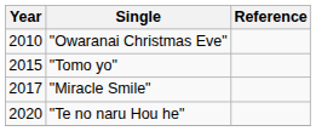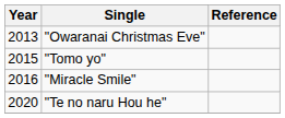 <table class="wikitable plainrowheaders" style="text-align:center;">
 <tr>
 <th scope="col">Year</th>
 <th scope="col">Single</th>
 <th scope="col">Reference</th>
 </tr>
 <tr>
-<td>2010</td>
+<td>2013</td>
 <td style="text-align:left;">"Owaranai Christmas Eve"<br></td>
 <td></td>
 </tr>
 <tr>
 <td>2015</td>
 <td style="text-align:left;">"Tomo yo"<br></td>
 <td></td>
 </tr>
 <tr>
-<td>2017</td>
+<td>2016</td>
 <td style="text-align:left;">"Miracle Smile"<br></td>
 <td></td>
 </tr>
 <tr>
 <td>2020</td>
 <td style="text-align:left;">"Te no naru Hou he"<br></td>
 <td></td>
 </tr>
 <tr>
 </tr>
 </table>
